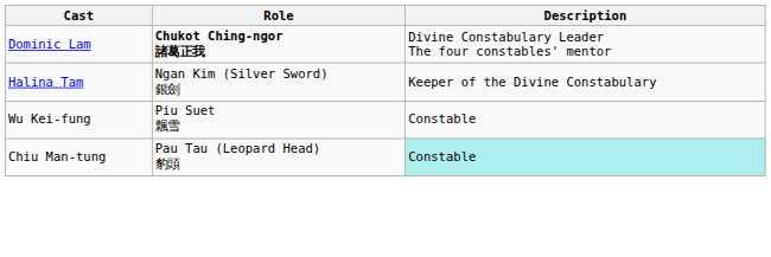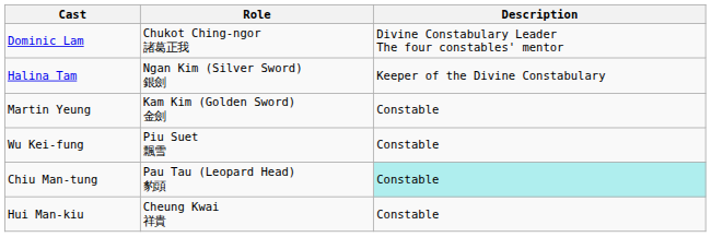 <table class="wikitable" width="50%">
 <tr>
 <th>Cast</th>
 <th>Role</th>
 <th>Description</th>
 </tr>
 <tr>
 <td><a href='#'>Dominic Lam</a></td>
-<td><strong>Chukot Ching-ngor<br>諸葛正我</strong></td>
+<td>Chukot Ching-ngor<br>諸葛正我</td>
 <td>Divine Constabulary Leader<br>The four constables' mentor</td>
 </tr>
 <tr>
 <td><a href='#'>Halina Tam</a></td>
 <td>Ngan Kim (Silver Sword)<br>銀劍</td>
 <td>Keeper of the Divine Constabulary</td>
+</tr>
+<tr>
+<td>Martin Yeung</td>
+<td>Kam Kim (Golden Sword)<br>金劍</td>
+<td>Constable</td>
 </tr>
 <tr>
 <td>Wu Kei-fung</td>
 <td>Piu Suet<br>飄雪</td>
 <td>Constable</td>
 </tr>
 <tr>
 <td>Chiu Man-tung</td>
 <td>Pau Tau (Leopard Head)<br>豹頭</td>
 <td style="background: paleturquoise;">Constable</td>
 </tr>
+<tr>
+<td>Hui Man-kiu</td>
+<td>Cheung Kwai<br>祥貴</td>
+<td>Constable</td>
+</tr>
 </table>
